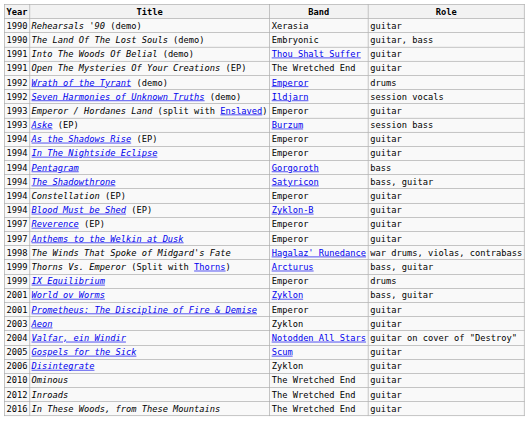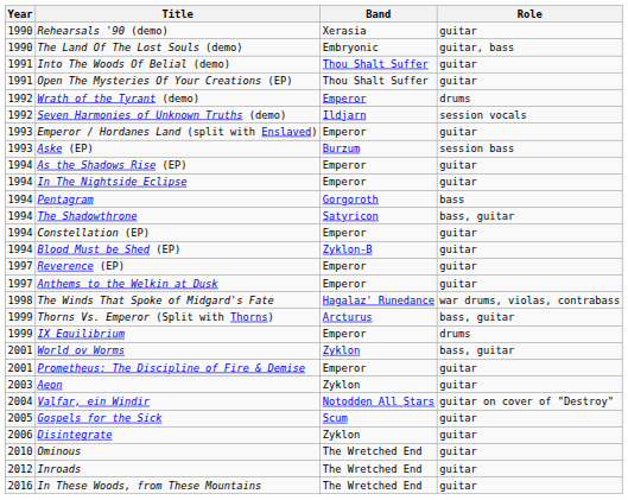 <table class="wikitable">
 <tr>
 <th>Year</th>
 <th>Title</th>
 <th>Band</th>
 <th>Role</th>
 </tr>
 <tr>
 <td>1990</td>
 <td><em>Rehearsals '90</em> (demo)</td>
 <td>Xerasia</td>
 <td>guitar</td>
 </tr>
 <tr>
 <td>1990</td>
 <td><em>The Land Of The Lost Souls</em> (demo)</td>
 <td>Embryonic</td>
 <td>guitar, bass</td>
 </tr>
 <tr>
 <td>1991</td>
 <td><em>Into The Woods Of Belial </em> (demo)</td>
 <td><a href='#'>Thou Shalt Suffer</a></td>
 <td>guitar</td>
 </tr>
 <tr>
 <td>1991</td>
 <td><em>Open The Mysteries Of Your Creations</em> (EP)</td>
-<td>The Wretched End</td>
+<td>Thou Shalt Suffer</td>
 <td>guitar</td>
 </tr>
 <tr>
 <td>1992</td>
 <td><em><a href='#'>Wrath of the Tyrant</a></em> (demo)</td>
 <td><a href='#'>Emperor</a></td>
 <td>drums</td>
 </tr>
 <tr>
 <td>1992</td>
 <td><em><a href='#'>Seven Harmonies of Unknown Truths</a></em> (demo)</td>
 <td><a href='#'>Ildjarn</a></td>
 <td>session vocals</td>
 </tr>
 <tr>
 <td>1993</td>
 <td><em>Emperor / Hordanes Land</em>  (split with <a href='#'>Enslaved</a>)</td>
 <td>Emperor</td>
 <td>guitar</td>
 </tr>
 <tr>
 <td>1993</td>
 <td><em><a href='#'>Aske</a></em> (EP)</td>
 <td><a href='#'>Burzum</a></td>
 <td>session bass</td>
 </tr>
 <tr>
 <td>1994</td>
 <td><em><a href='#'>As the Shadows Rise</a></em> (EP)</td>
 <td>Emperor</td>
 <td>guitar</td>
 </tr>
 <tr>
 <td>1994</td>
 <td><em><a href='#'>In The Nightside Eclipse</a></em></td>
 <td>Emperor</td>
 <td>guitar</td>
 </tr>
 <tr>
 <td>1994</td>
 <td><em><a href='#'>Pentagram</a></em></td>
 <td><a href='#'>Gorgoroth</a></td>
 <td>bass</td>
 </tr>
 <tr>
 <td>1994</td>
 <td><em><a href='#'>The Shadowthrone</a></em></td>
 <td><a href='#'>Satyricon</a></td>
 <td>bass, guitar</td>
 </tr>
 <tr>
 <td>1994</td>
 <td><em>Constellation</em> (EP)</td>
 <td>Emperor</td>
 <td>guitar</td>
 </tr>
 <tr>
 <td>1994</td>
 <td><em><a href='#'>Blood Must be Shed</a></em> (EP)</td>
 <td><a href='#'>Zyklon-B</a></td>
 <td>guitar</td>
 </tr>
 <tr>
 <td>1997</td>
 <td><em><a href='#'>Reverence</a></em> (EP)</td>
 <td>Emperor</td>
 <td>guitar</td>
 </tr>
 <tr>
 <td>1997</td>
 <td><em><a href='#'>Anthems to the Welkin at Dusk</a></em></td>
 <td>Emperor</td>
 <td>guitar</td>
 </tr>
 <tr>
 <td>1998</td>
 <td><em>The Winds That Spoke of Midgard's Fate</em></td>
 <td><a href='#'>Hagalaz' Runedance</a></td>
 <td>war drums, violas, contrabass</td>
 </tr>
 <tr>
 <td>1999</td>
 <td><em>Thorns Vs. Emperor</em> (Split with <a href='#'>Thorns</a>)</td>
 <td><a href='#'>Arcturus</a></td>
 <td>bass, guitar</td>
 </tr>
 <tr>
 <td>1999</td>
 <td><em><a href='#'>IX Equilibrium</a></em></td>
 <td>Emperor</td>
 <td>drums</td>
 </tr>
 <tr>
 <td>2001</td>
 <td><em><a href='#'>World ov Worms</a></em></td>
 <td><a href='#'>Zyklon</a></td>
 <td>bass, guitar</td>
 </tr>
 <tr>
 <td>2001</td>
 <td><em><a href='#'>Prometheus: The Discipline of Fire & Demise</a></em></td>
 <td>Emperor</td>
 <td>guitar</td>
 </tr>
 <tr>
 <td>2003</td>
 <td><em><a href='#'>Aeon</a></em></td>
 <td>Zyklon</td>
 <td>guitar</td>
 </tr>
 <tr>
 <td>2004</td>
 <td><em><a href='#'>Valfar, ein Windir</a></em></td>
 <td><a href='#'>Notodden All Stars</a></td>
 <td>guitar on cover of "Destroy"</td>
 </tr>
 <tr>
 <td>2005</td>
 <td><em><a href='#'>Gospels for the Sick</a></em></td>
 <td><a href='#'>Scum</a></td>
 <td>guitar</td>
 </tr>
 <tr>
 <td>2006</td>
 <td><em><a href='#'>Disintegrate</a></em></td>
 <td>Zyklon</td>
 <td>guitar</td>
 </tr>
 <tr>
 <td>2010</td>
 <td><em>Ominous</em></td>
 <td>The Wretched End</td>
 <td>guitar</td>
 </tr>
 <tr>
 <td>2012</td>
 <td><em>Inroads</em></td>
 <td>The Wretched End</td>
 <td>guitar</td>
 </tr>
 <tr>
 <td>2016</td>
 <td><em>In These Woods, from These Mountains</em></td>
 <td>The Wretched End</td>
 <td>guitar</td>
 </tr>
 </table>
